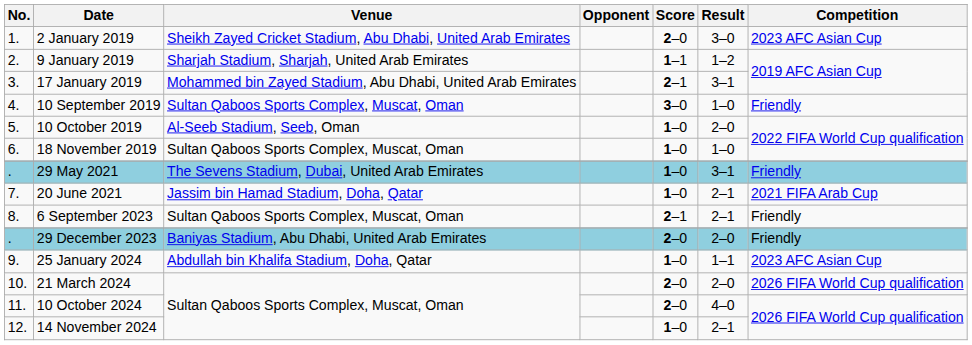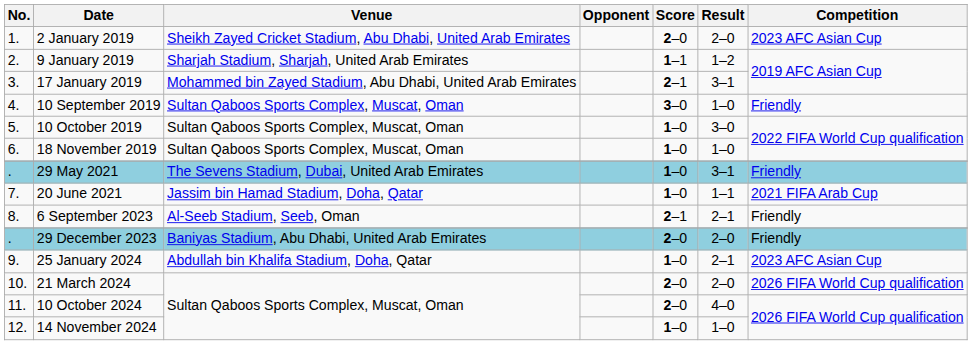 <table class="wikitable plainrowheaders">
 <tr>
 <th>No.</th>
 <th>Date</th>
 <th>Venue</th>
 <th>Opponent</th>
 <th>Score</th>
 <th>Result</th>
 <th>Competition</th>
 </tr>
 <tr>
 <td>1.</td>
 <td>2 January 2019</td>
 <td><a href='#'>Sheikh Zayed Cricket Stadium</a>, <a href='#'>Abu Dhabi</a>, <a href='#'>United Arab Emirates</a></td>
 <td></td>
 <td align=center><strong>2</strong>–0</td>
-<td align=center>3–0</td>
+<td align=center>2–0</td>
 <td><a href='#'>2023 AFC Asian Cup</a></td>
 </tr>
 <tr>
 <td>2.</td>
 <td>9 January 2019</td>
 <td><a href='#'>Sharjah Stadium</a>, <a href='#'>Sharjah</a>, United Arab Emirates</td>
 <td></td>
 <td align=center><strong>1</strong>–1</td>
 <td align="center">1–2</td>
 <td rowspan=2><a href='#'>2019 AFC Asian Cup</a></td>
 </tr>
 <tr>
 <td>3.</td>
 <td>17 January 2019</td>
 <td><a href='#'>Mohammed bin Zayed Stadium</a>, Abu Dhabi, United Arab Emirates</td>
 <td></td>
 <td align=center><strong>2</strong>–1</td>
 <td align="center">3–1</td>
 </tr>
 <tr>
 <td>4.</td>
 <td>10 September 2019</td>
 <td><a href='#'>Sultan Qaboos Sports Complex</a>, <a href='#'>Muscat</a>, <a href='#'>Oman</a></td>
 <td></td>
 <td align=center><strong>3</strong>–0</td>
 <td align=center>1–0</td>
 <td><a href='#'>Friendly</a></td>
 </tr>
 <tr>
 <td>5.</td>
 <td>10 October 2019</td>
-<td><a href='#'>Al-Seeb Stadium</a>, <a href='#'>Seeb</a>, Oman</td>
+<td>Sultan Qaboos Sports Complex, Muscat, Oman</td>
 <td></td>
 <td align=center><strong>1</strong>–0</td>
-<td align=center>2–0</td>
+<td align=center>3–0</td>
 <td rowspan=2><a href='#'>2022 FIFA World Cup qualification</a></td>
 </tr>
 <tr>
 <td>6.</td>
 <td>18 November 2019</td>
 <td>Sultan Qaboos Sports Complex, Muscat, Oman</td>
 <td></td>
 <td align=center><strong>1</strong>–0</td>
 <td align=center>1–0</td>
 </tr>
 <tr>
 </tr>
 <tr style="background:#8fcfdf;">
 </tr>
 <tr style="background:#8fcfdf;">
 <td>.</td>
 <td>29 May 2021</td>
 <td><a href='#'>The Sevens Stadium</a>, <a href='#'>Dubai</a>, United Arab Emirates</td>
 <td></td>
 <td align=center><strong>1</strong>–0</td>
 <td align=center>3–1</td>
 <td><a href='#'>Friendly</a></td>
 </tr>
 <tr>
 <td>7.</td>
 <td>20 June 2021</td>
 <td><a href='#'>Jassim bin Hamad Stadium</a>, <a href='#'>Doha</a>, <a href='#'>Qatar</a></td>
 <td></td>
 <td align=center><strong>1</strong>–0</td>
-<td align=center>2–1</td>
+<td align=center>1–1</td>
 <td><a href='#'>2021 FIFA Arab Cup</a></td>
 </tr>
 <tr>
 <td>8.</td>
 <td>6 September 2023</td>
-<td>Sultan Qaboos Sports Complex, Muscat, Oman</td>
+<td><a href='#'>Al-Seeb Stadium</a>, <a href='#'>Seeb</a>, Oman</td>
 <td></td>
 <td align=center><strong>2</strong>–1</td>
 <td align=center>2–1</td>
 <td>Friendly</td>
 </tr>
 <tr>
 </tr>
 <tr style="background:#8fcfdf;">
 </tr>
 <tr style="background:#8fcfdf;">
 <td>.</td>
 <td>29 December 2023</td>
 <td><a href='#'>Baniyas Stadium</a>, Abu Dhabi, United Arab Emirates</td>
 <td></td>
 <td align=center><strong>2</strong>–0</td>
 <td align=center>2–0</td>
 <td>Friendly</td>
 </tr>
 <tr>
 <td>9.</td>
 <td>25 January 2024</td>
 <td><a href='#'>Abdullah bin Khalifa Stadium</a>, <a href='#'>Doha</a>, Qatar</td>
 <td></td>
 <td align=center><strong>1</strong>–0</td>
-<td align=center>1–1</td>
+<td align=center>2–1</td>
 <td><a href='#'>2023 AFC Asian Cup</a></td>
 </tr>
 <tr>
 <td>10.</td>
 <td>21 March 2024</td>
 <td rowspan="3">Sultan Qaboos Sports Complex, Muscat, Oman</td>
 <td></td>
 <td align=center><strong>2</strong>–0</td>
 <td align=center>2–0</td>
 <td><a href='#'>2026 FIFA World Cup qualification</a></td>
 </tr>
 <tr>
 <td>11.</td>
 <td>10 October 2024</td>
 <td></td>
 <td align=center><strong>2</strong>–0</td>
 <td align=center>4–0</td>
 <td rowspan=3><a href='#'>2026 FIFA World Cup qualification</a></td>
 </tr>
 <tr>
 <td>12.</td>
 <td>14 November 2024</td>
 <td></td>
 <td align=center><strong>1</strong>–0</td>
-<td align=center>2–1</td>
+<td align=center>1–0</td>
 </tr>
 </table>
